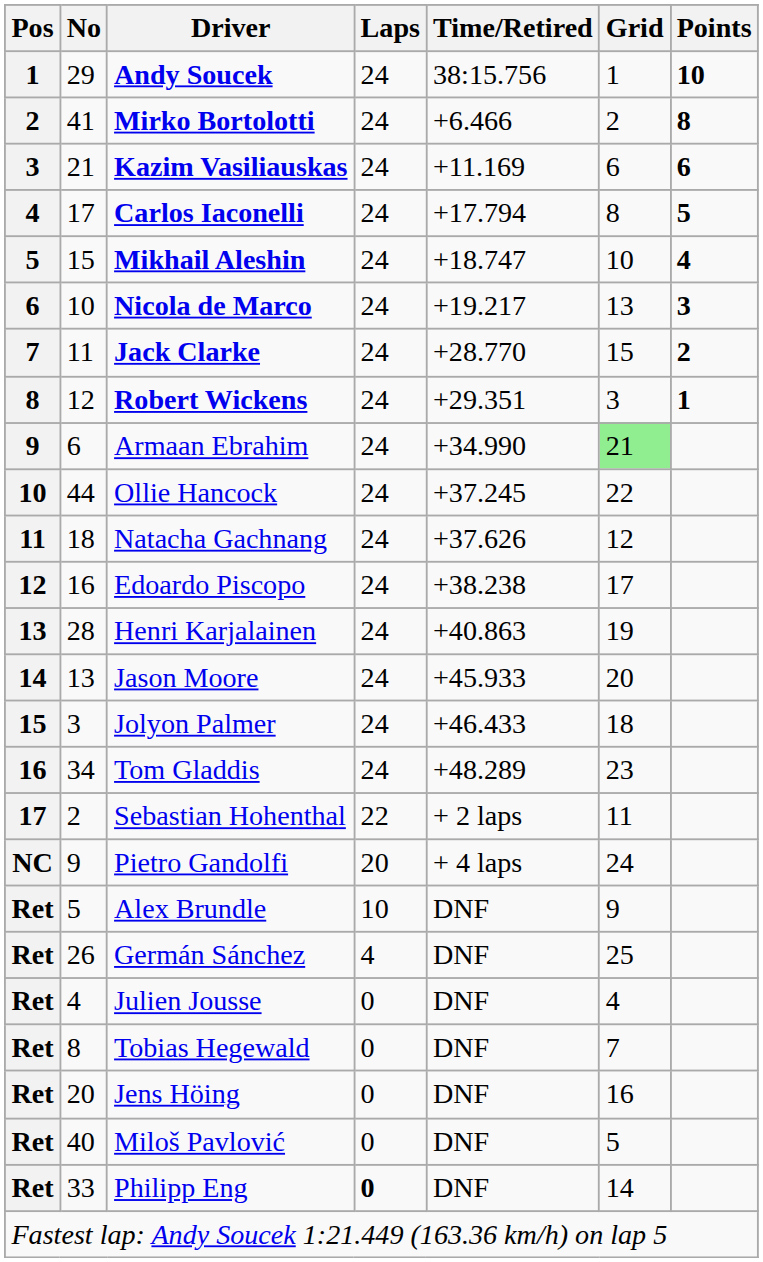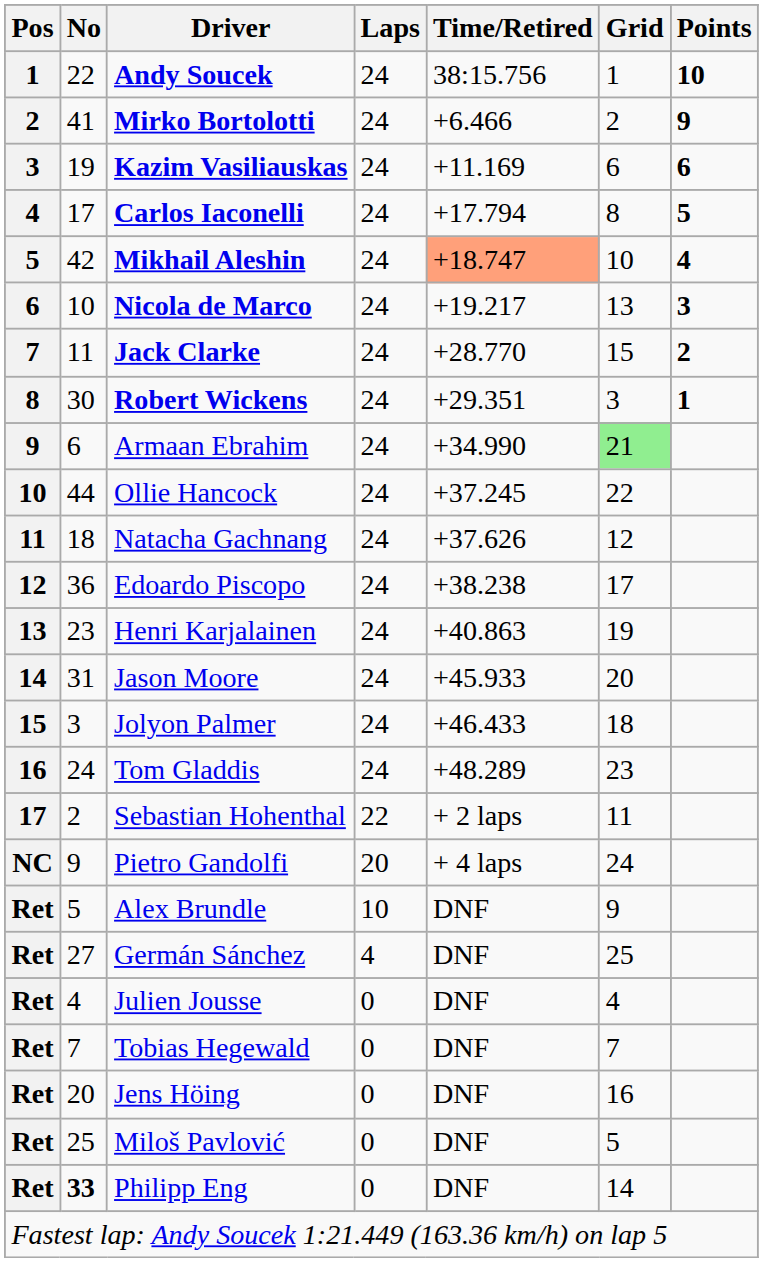 <table class="wikitable" style="font-size:95%">
 <tr>
 <th>Pos</th>
 <th>No</th>
 <th>Driver</th>
 <th>Laps</th>
 <th>Time/Retired</th>
 <th>Grid</th>
 <th>Points</th>
 </tr>
 <tr>
 <th>1</th>
-<td>29</td>
+<td>22</td>
 <td> <strong><a href='#'>Andy Soucek</a></strong></td>
 <td>24</td>
 <td>38:15.756</td>
 <td>1</td>
 <td><strong>10</strong></td>
 </tr>
 <tr>
 <th>2</th>
 <td>41</td>
 <td> <strong><a href='#'>Mirko Bortolotti</a></strong></td>
 <td>24</td>
 <td>+6.466</td>
 <td>2</td>
-<td><strong>8</strong></td>
+<td><strong>9</strong></td>
 </tr>
 <tr>
 <th>3</th>
-<td>21</td>
+<td>19</td>
 <td> <strong><a href='#'>Kazim Vasiliauskas</a></strong></td>
 <td>24</td>
 <td>+11.169</td>
 <td>6</td>
 <td><strong>6</strong></td>
 </tr>
 <tr>
 <th>4</th>
 <td>17</td>
 <td> <strong><a href='#'>Carlos Iaconelli</a></strong></td>
 <td>24</td>
 <td>+17.794</td>
 <td>8</td>
 <td><strong>5</strong></td>
 </tr>
 <tr>
 <th>5</th>
-<td>15</td>
+<td>42</td>
 <td> <strong><a href='#'>Mikhail Aleshin</a></strong></td>
 <td>24</td>
-<td>+18.747</td>
+<td style="background: lightsalmon;">+18.747</td>
 <td>10</td>
 <td><strong>4</strong></td>
 </tr>
 <tr>
 <th>6</th>
 <td>10</td>
 <td> <strong><a href='#'>Nicola de Marco</a></strong></td>
 <td>24</td>
 <td>+19.217</td>
 <td>13</td>
 <td><strong>3</strong></td>
 </tr>
 <tr>
 <th>7</th>
 <td>11</td>
 <td> <strong><a href='#'>Jack Clarke</a></strong></td>
 <td>24</td>
 <td>+28.770</td>
 <td>15</td>
 <td><strong>2</strong></td>
 </tr>
 <tr>
 <th>8</th>
-<td>12</td>
+<td>30</td>
 <td> <strong><a href='#'>Robert Wickens</a></strong></td>
 <td>24</td>
 <td>+29.351</td>
 <td>3</td>
 <td><strong>1</strong></td>
 </tr>
 <tr>
 <th>9</th>
 <td>6</td>
 <td> <a href='#'>Armaan Ebrahim</a></td>
 <td>24</td>
 <td>+34.990</td>
 <td style="background: lightgreen;">21</td>
 <td></td>
 </tr>
 <tr>
 <th>10</th>
 <td>44</td>
 <td> <a href='#'>Ollie Hancock</a></td>
 <td>24</td>
 <td>+37.245</td>
 <td>22</td>
 <td></td>
 </tr>
 <tr>
 <th>11</th>
 <td>18</td>
 <td> <a href='#'>Natacha Gachnang</a></td>
 <td>24</td>
 <td>+37.626</td>
 <td>12</td>
 <td></td>
 </tr>
 <tr>
 <th>12</th>
-<td>16</td>
+<td>36</td>
 <td> <a href='#'>Edoardo Piscopo</a></td>
 <td>24</td>
 <td>+38.238</td>
 <td>17</td>
 <td></td>
 </tr>
 <tr>
 <th>13</th>
-<td>28</td>
+<td>23</td>
 <td> <a href='#'>Henri Karjalainen</a></td>
 <td>24</td>
 <td>+40.863</td>
 <td>19</td>
 <td></td>
 </tr>
 <tr>
 <th>14</th>
-<td>13</td>
+<td>31</td>
 <td> <a href='#'>Jason Moore</a></td>
 <td>24</td>
 <td>+45.933</td>
 <td>20</td>
 <td></td>
 </tr>
 <tr>
 <th>15</th>
 <td>3</td>
 <td> <a href='#'>Jolyon Palmer</a></td>
 <td>24</td>
 <td>+46.433</td>
 <td>18</td>
 <td></td>
 </tr>
 <tr>
 <th>16</th>
-<td>34</td>
+<td>24</td>
 <td> <a href='#'>Tom Gladdis</a></td>
 <td>24</td>
 <td>+48.289</td>
 <td>23</td>
 <td></td>
 </tr>
 <tr>
 <th>17</th>
 <td>2</td>
 <td> <a href='#'>Sebastian Hohenthal</a></td>
 <td>22</td>
 <td>+ 2 laps</td>
 <td>11</td>
 <td></td>
 </tr>
 <tr>
 <th>NC</th>
 <td>9</td>
 <td> <a href='#'>Pietro Gandolfi</a></td>
 <td>20</td>
 <td>+ 4 laps</td>
 <td>24</td>
 <td></td>
 </tr>
 <tr>
 <th>Ret</th>
 <td>5</td>
 <td> <a href='#'>Alex Brundle</a></td>
 <td>10</td>
 <td>DNF</td>
 <td>9</td>
 <td></td>
 </tr>
 <tr>
 <th>Ret</th>
-<td>26</td>
+<td>27</td>
 <td> <a href='#'>Germán Sánchez</a></td>
 <td>4</td>
 <td>DNF</td>
 <td>25</td>
 <td></td>
 </tr>
 <tr>
 <th>Ret</th>
 <td>4</td>
 <td> <a href='#'>Julien Jousse</a></td>
 <td>0</td>
 <td>DNF</td>
 <td>4</td>
 <td></td>
 </tr>
 <tr>
 <th>Ret</th>
-<td>8</td>
+<td>7</td>
 <td> <a href='#'>Tobias Hegewald</a></td>
 <td>0</td>
 <td>DNF</td>
 <td>7</td>
 <td></td>
 </tr>
 <tr>
 <th>Ret</th>
 <td>20</td>
 <td> <a href='#'>Jens Höing</a></td>
 <td>0</td>
 <td>DNF</td>
 <td>16</td>
 <td></td>
 </tr>
 <tr>
 <th>Ret</th>
-<td>40</td>
+<td>25</td>
 <td> <a href='#'>Miloš Pavlović</a></td>
 <td>0</td>
 <td>DNF</td>
 <td>5</td>
 <td></td>
 </tr>
 <tr>
 <th>Ret</th>
-<td>33</td>
+<td><strong>33</strong></td>
 <td> <a href='#'>Philipp Eng</a></td>
-<td><strong>0</strong></td>
+<td>0</td>
 <td>DNF</td>
 <td>14</td>
 <td></td>
 </tr>
 <tr>
 <td colspan=8><em>Fastest lap: <a href='#'>Andy Soucek</a> 1:21.449 (163.36 km/h) on lap 5</em></td>
 </tr>
 </table>
